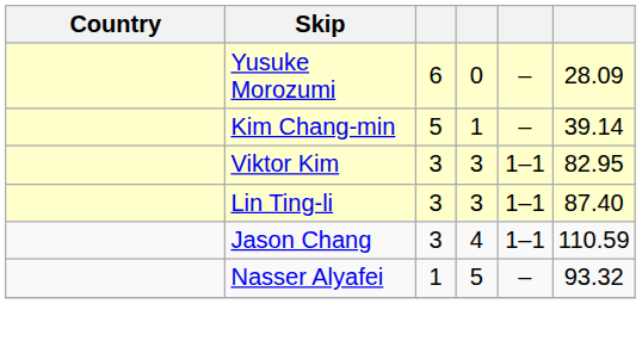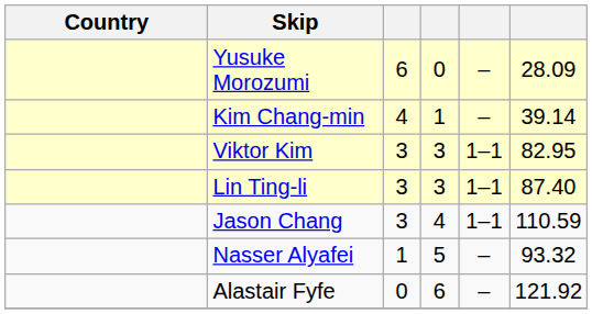 <table class="wikitable" style="text-align: center;">
 <tr>
 <th width=140>Country</th>
 <th width=120>Skip</th>
 <th width=20></th>
 <th width=20></th>
 <th width=30></th>
 <th width=20></th>
 </tr>
 <tr bgcolor=#ffffcc>
 <td style="text-align:left;"></td>
 <td style="text-align:left;"><a href='#'>Yusuke Morozumi</a></td>
 <td>6</td>
 <td>0</td>
 <td>–</td>
 <td>28.09</td>
 </tr>
 <tr bgcolor=#ffffcc>
 <td style="text-align:left;"></td>
 <td style="text-align:left;"><a href='#'>Kim Chang-min</a></td>
-<td>5</td>
+<td>4</td>
 <td>1</td>
 <td>–</td>
 <td>39.14</td>
 </tr>
 <tr bgcolor=#ffffcc>
 <td style="text-align:left;"></td>
 <td style="text-align:left;"><a href='#'>Viktor Kim</a></td>
 <td>3</td>
 <td>3</td>
 <td>1–1</td>
 <td>82.95</td>
 </tr>
 <tr bgcolor=#ffffcc>
 <td style="text-align:left;"></td>
 <td style="text-align:left;"><a href='#'>Lin Ting-li</a></td>
 <td>3</td>
 <td>3</td>
 <td>1–1</td>
 <td>87.40</td>
 </tr>
 <tr>
 <td style="text-align:left;"></td>
 <td style="text-align:left;"><a href='#'>Jason Chang</a></td>
 <td>3</td>
 <td>4</td>
 <td>1–1</td>
 <td>110.59</td>
 </tr>
 <tr>
 <td style="text-align:left;"></td>
 <td style="text-align:left;"><a href='#'>Nasser Alyafei</a></td>
 <td>1</td>
 <td>5</td>
 <td>–</td>
 <td>93.32</td>
 </tr>
 <tr>
+<td style="text-align:left;"></td>
+<td style="text-align:left;">Alastair Fyfe</td>
+<td>0</td>
+<td>6</td>
+<td>–</td>
+<td>121.92</td>
+</tr>
+<tr>
 </tr>
 </table>
